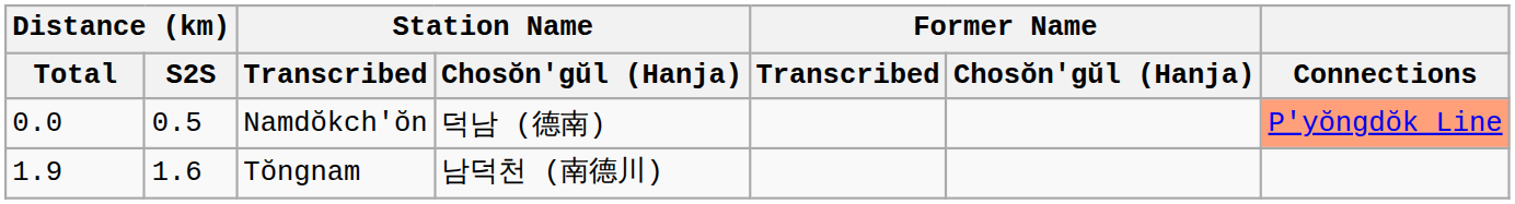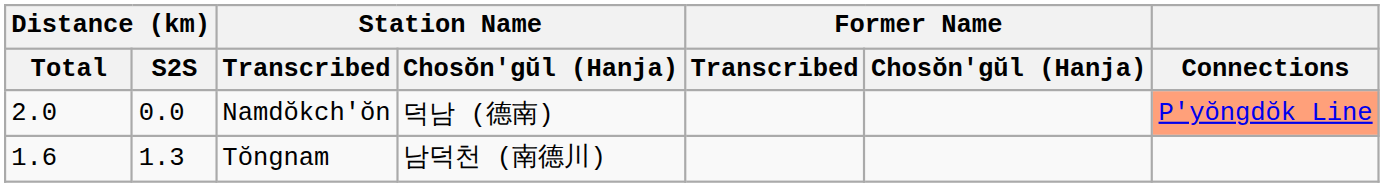 <table class="wikitable" style="font-size:90%;">
 <tr>
 <th colspan="2">Distance (km)</th>
 <th colspan="2">Station Name</th>
 <th colspan="2">Former Name</th>
 <th></th>
 </tr>
 <tr>
 <th>Total</th>
 <th>S2S</th>
 <th>Transcribed</th>
 <th>Chosŏn'gŭl (Hanja)</th>
 <th>Transcribed</th>
 <th>Chosŏn'gŭl (Hanja)</th>
 <th>Connections</th>
 </tr>
 <tr>
+<td>2.0</td>
 <td>0.0</td>
-<td>0.5</td>
 <td>Namdŏkch'ŏn</td>
 <td>덕남 (德南)</td>
 <td></td>
 <td></td>
 <td style="background: lightsalmon;"><a href='#'>P'yŏngdŏk Line</a></td>
 </tr>
 <tr>
-<td>1.9</td>
 <td>1.6</td>
+<td>1.3</td>
 <td>Tŏngnam</td>
 <td>남덕천 (南德川)</td>
 <td></td>
 <td></td>
 <td></td>
 </tr>
 </table>
